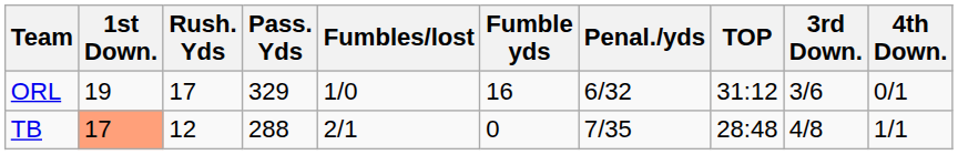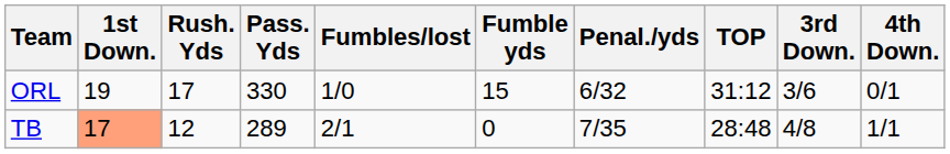 <table class="wikitable sortable">
 <tr>
 <th>Team</th>
 <th>1st Down.</th>
 <th>Rush. Yds</th>
 <th>Pass. Yds</th>
 <th>Fumbles/lost</th>
 <th>Fumble yds</th>
 <th>Penal./yds</th>
 <th>TOP</th>
 <th>3rd Down.</th>
 <th>4th Down.</th>
 </tr>
 <tr>
 <td><a href='#'>ORL</a></td>
 <td>19</td>
 <td>17</td>
-<td>329</td>
+<td>330</td>
 <td>1/0</td>
-<td>16</td>
+<td>15</td>
 <td>6/32</td>
 <td>31:12</td>
 <td>3/6</td>
 <td>0/1</td>
 </tr>
 <tr>
 <td><a href='#'>TB</a></td>
 <td style="background: lightsalmon;">17</td>
 <td>12</td>
-<td>288</td>
+<td>289</td>
 <td>2/1</td>
 <td>0</td>
 <td>7/35</td>
 <td>28:48</td>
 <td>4/8</td>
 <td>1/1</td>
 </tr>
 </table>
